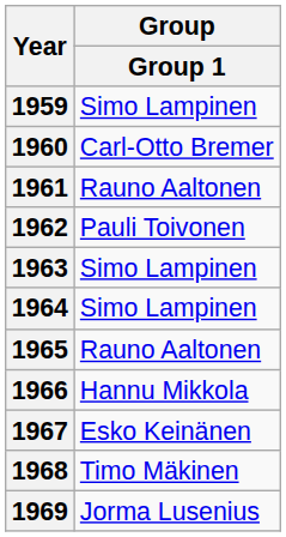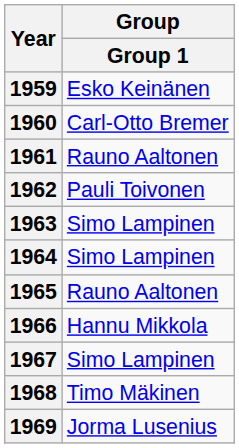 <table class="wikitable" style="font-size: 95%">
 <tr>
 <th rowspan="2">Year</th>
 <th>Group</th>
 </tr>
 <tr>
 <th>Group 1</th>
 </tr>
 <tr>
 <th>1959</th>
-<td><a href='#'>Simo Lampinen</a></td>
+<td><a href='#'>Esko Keinänen</a></td>
 </tr>
 <tr>
 <th>1960</th>
 <td><a href='#'>Carl-Otto Bremer</a></td>
 </tr>
 <tr>
 <th>1961</th>
 <td><a href='#'>Rauno Aaltonen</a></td>
 </tr>
 <tr>
 <th>1962</th>
 <td><a href='#'>Pauli Toivonen</a></td>
 </tr>
 <tr>
 <th>1963</th>
 <td><a href='#'>Simo Lampinen</a></td>
 </tr>
 <tr>
 <th>1964</th>
 <td><a href='#'>Simo Lampinen</a></td>
 </tr>
 <tr>
 <th>1965</th>
 <td><a href='#'>Rauno Aaltonen</a></td>
 </tr>
 <tr>
 <th>1966</th>
 <td><a href='#'>Hannu Mikkola</a></td>
 </tr>
 <tr>
 <th>1967</th>
-<td><a href='#'>Esko Keinänen</a></td>
+<td><a href='#'>Simo Lampinen</a></td>
 </tr>
 <tr>
 <th>1968</th>
 <td><a href='#'>Timo Mäkinen</a></td>
 </tr>
 <tr>
 <th>1969</th>
 <td><a href='#'>Jorma Lusenius</a></td>
 </tr>
 </table>
